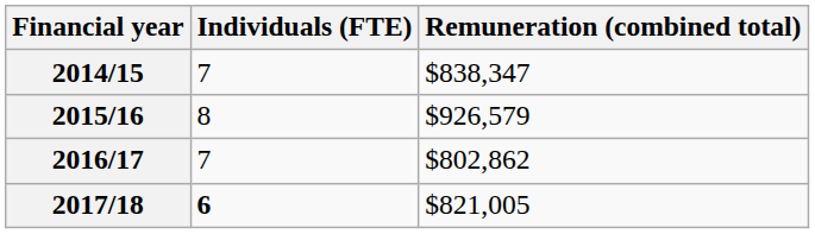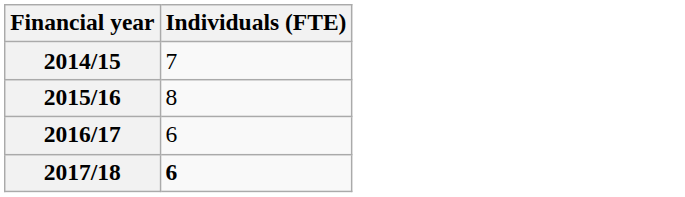 <table class="wikitable">
 <tr>
 <th>Financial year</th>
 <th>Individuals (FTE)</th>
-<th>Remuneration (combined total)</th>
 </tr>
 <tr>
 <th>2014/15</th>
 <td>7</td>
-<td>$838,347</td>
 </tr>
 <tr>
 <th>2015/16</th>
 <td>8</td>
-<td>$926,579</td>
 </tr>
 <tr>
 <th>2016/17</th>
-<td>7</td>
-<td>$802,862</td>
+<td>6</td>
 </tr>
 <tr>
 <th>2017/18</th>
 <td><strong>6</strong></td>
-<td>$821,005</td>
 </tr>
 </table>
